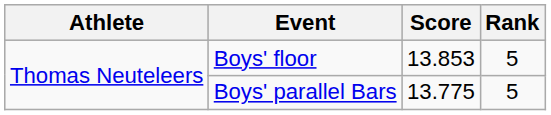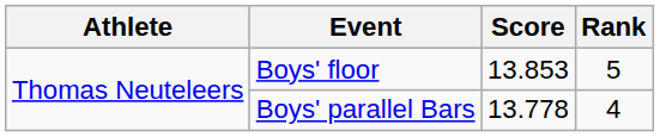 <table class="wikitable" border="1" style="font-size:90%">
 <tr>
 <th>Athlete</th>
 <th>Event</th>
 <th>Score</th>
 <th>Rank</th>
 </tr>
 <tr>
 <td rowspan=2><a href='#'>Thomas Neuteleers</a></td>
 <td><a href='#'>Boys' floor</a></td>
 <td align=center>13.853</td>
 <td align=center>5</td>
 </tr>
 <tr>
 <td><a href='#'>Boys' parallel Bars</a></td>
-<td align=center>13.775</td>
-<td align=center>5</td>
+<td align=center>13.778</td>
+<td align=center>4</td>
 </tr>
 </table>
